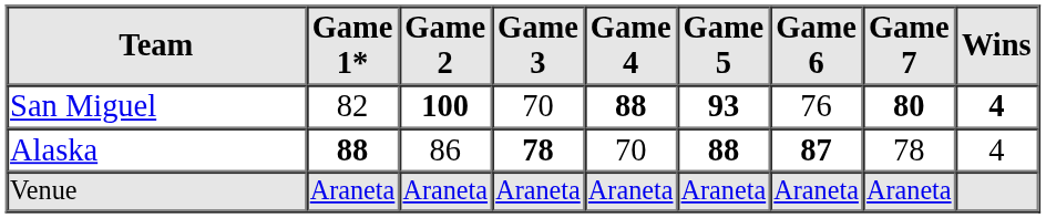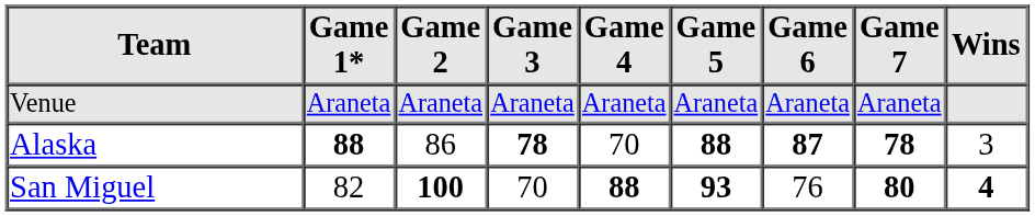 <table border=1 cellspacing=0 width=525 align=center>
 <tr style="text-align:center; background-color:#e6e6e6;">
 <th align=center width=30%>Team</th>
 <th width=8%>Game 1*</th>
 <th width=8%>Game 2</th>
 <th width=8%>Game 3</th>
 <th width=8%>Game 4</th>
 <th width=8%>Game 5</th>
 <th width=8%>Game 6</th>
 <th width=8%>Game 7</th>
 <th width=8%>Wins</th>
 </tr>
+<tr style="text-align:center; font-size: 85%; background-color:#e6e6e6;">
+<td align=left>Venue</td>
+<td><a href='#'>Araneta</a></td>
+<td><a href='#'>Araneta</a></td>
+<td><a href='#'>Araneta</a></td>
+<td><a href='#'>Araneta</a></td>
+<td><a href='#'>Araneta</a></td>
+<td><a href='#'>Araneta</a></td>
+<td><a href='#'>Araneta</a></td>
+<td></td>
+</tr>
+<tr style="text-align:center;">
+<td align=left><a href='#'>Alaska</a></td>
+<td><strong>88</strong></td>
+<td>86</td>
+<td><strong>78</strong></td>
+<td>70</td>
+<td><strong>88</strong></td>
+<td><strong>87</strong></td>
+<td><strong>78</strong></td>
+<td>3</td>
+</tr>
 <tr style="text-align:center;">
 <td align=left><a href='#'>San Miguel</a></td>
 <td>82</td>
 <td><strong>100</strong></td>
 <td>70</td>
 <td><strong>88</strong></td>
 <td><strong>93</strong></td>
 <td>76</td>
 <td><strong>80</strong></td>
 <td><strong>4</strong></td>
 </tr>
-<tr style="text-align:center;">
-<td align=left><a href='#'>Alaska</a></td>
-<td><strong>88</strong></td>
-<td>86</td>
-<td><strong>78</strong></td>
-<td>70</td>
-<td><strong>88</strong></td>
-<td><strong>87</strong></td>
-<td>78</td>
-<td>4</td>
-</tr>
-<tr style="text-align:center; font-size: 85%; background-color:#e6e6e6;">
-<td align=left>Venue</td>
-<td><a href='#'>Araneta</a></td>
-<td><a href='#'>Araneta</a></td>
-<td><a href='#'>Araneta</a></td>
-<td><a href='#'>Araneta</a></td>
-<td><a href='#'>Araneta</a></td>
-<td><a href='#'>Araneta</a></td>
-<td><a href='#'>Araneta</a></td>
-<td></td>
-</tr>
 </table>
